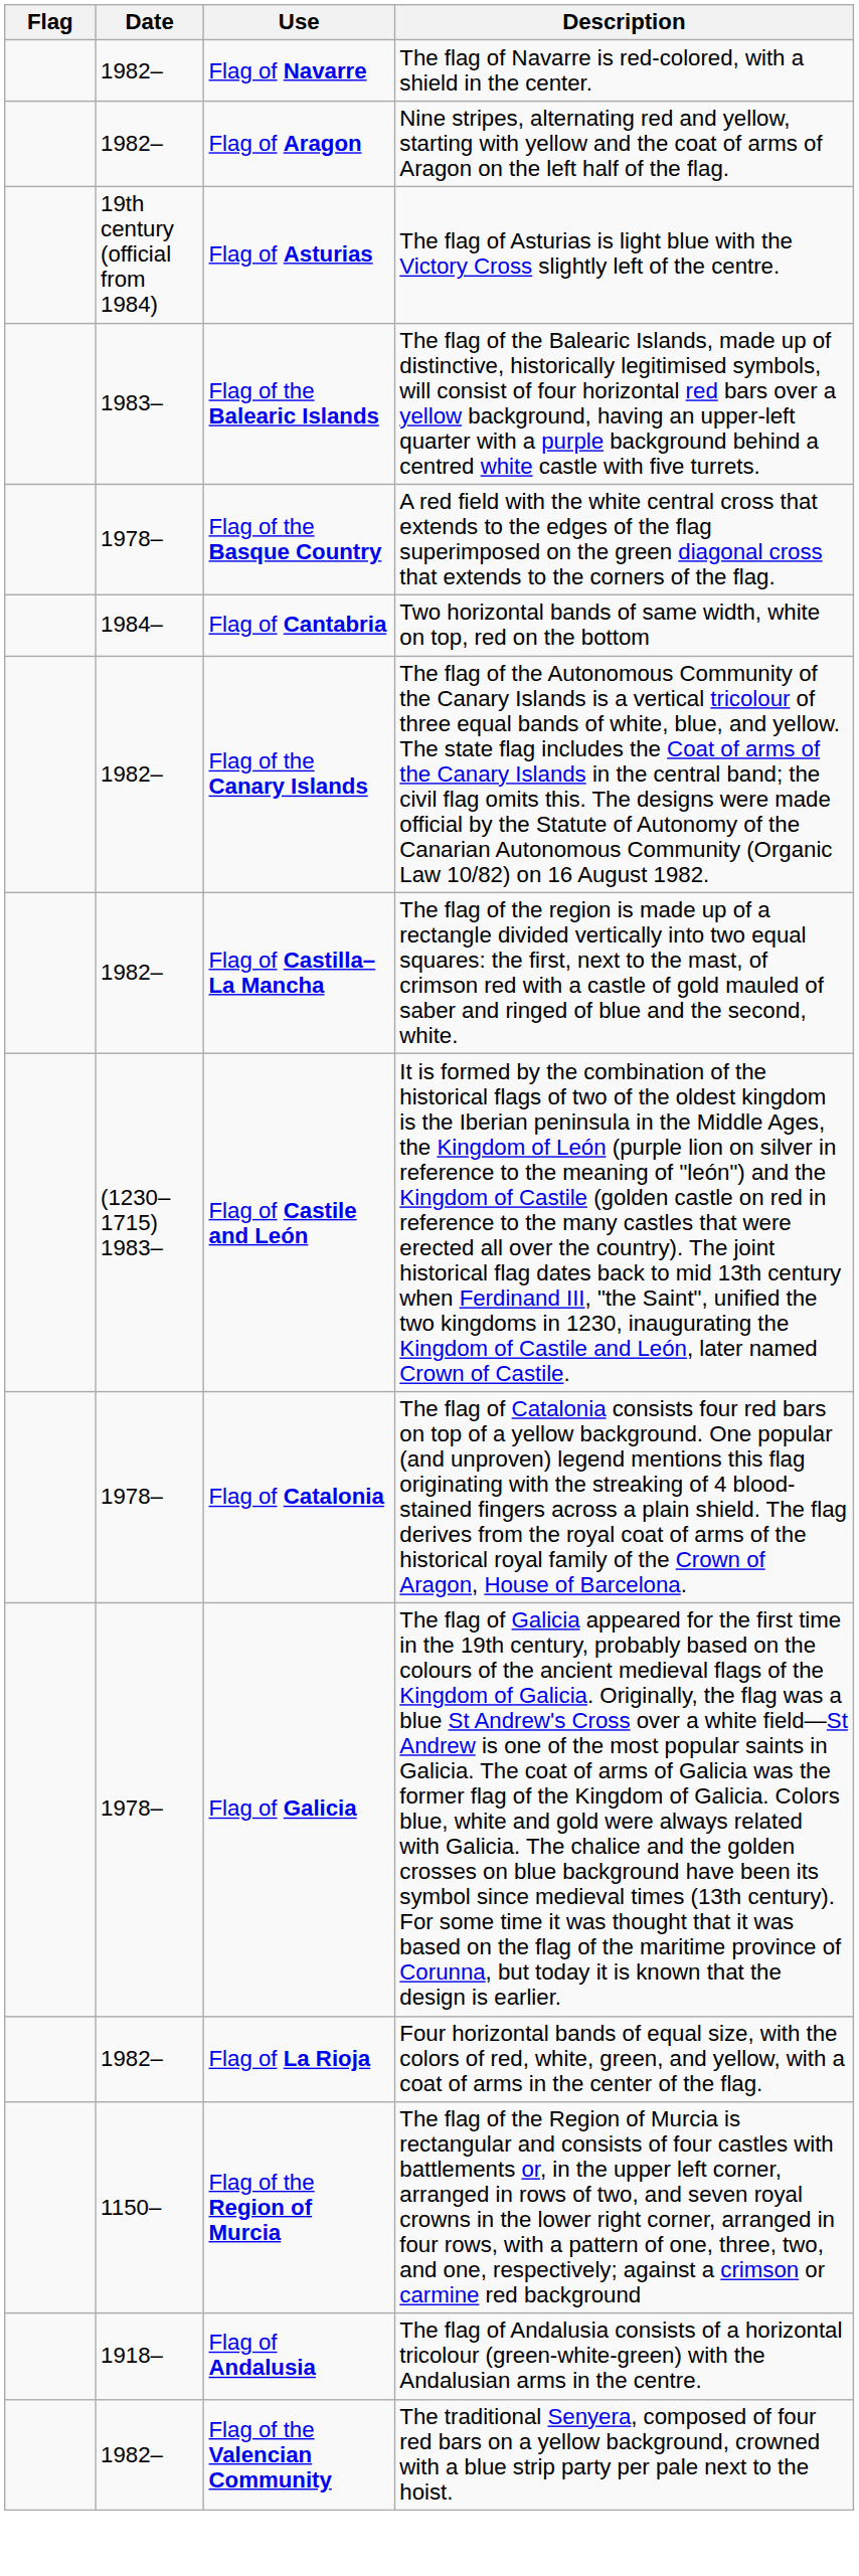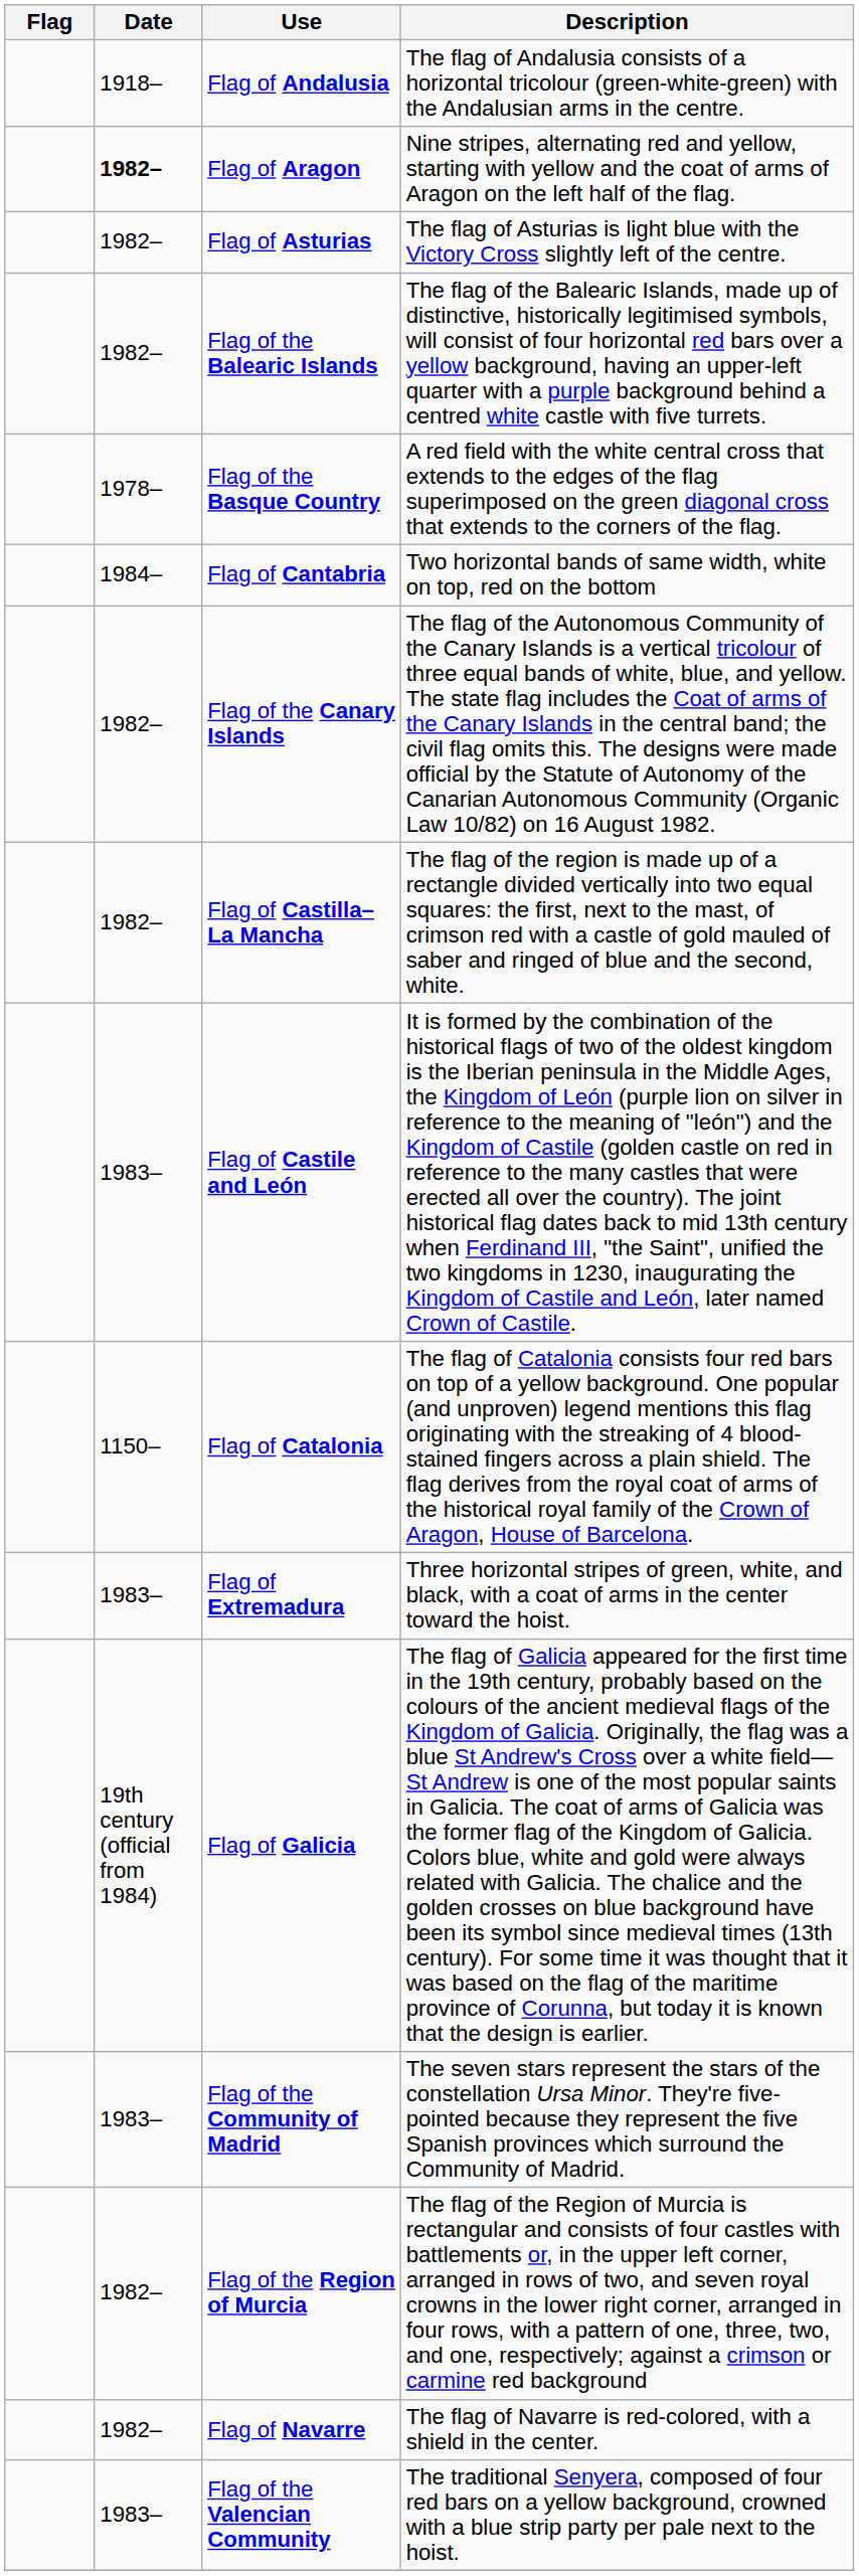 <table class="wikitable">
 <tr>
 <th style="width:100px;">Flag</th>
 <th style="width:100px;">Date</th>
 <th style="width:200px;">Use</th>
 <th style="width:700px;">Description</th>
 </tr>
 <tr>
 <td></td>
-<td>1982–</td>
-<td><a href='#'>Flag of</a> <strong><a href='#'>Navarre</a></strong></td>
-<td>The flag of Navarre is red-colored, with a shield in the center.</td>
+<td>1918–</td>
+<td><a href='#'>Flag of</a> <strong><a href='#'>Andalusia</a></strong></td>
+<td>The flag of Andalusia consists of a horizontal tricolour (green-white-green) with the Andalusian arms in the centre.</td>
 </tr>
 <tr>
 <td></td>
-<td>1982–</td>
+<td><strong>1982–</strong></td>
 <td><a href='#'>Flag of</a> <strong><a href='#'>Aragon</a></strong></td>
 <td>Nine stripes, alternating red and yellow, starting with yellow and the coat of arms of Aragon on the left half of the flag.</td>
 </tr>
 <tr>
 <td></td>
-<td>19th century (official from 1984)</td>
+<td>1982–</td>
 <td><a href='#'>Flag of</a> <strong><a href='#'>Asturias</a></strong></td>
 <td>The flag of Asturias is light blue with the <a href='#'>Victory Cross</a> slightly left of the centre.</td>
 </tr>
 <tr>
 <td></td>
-<td>1983–</td>
+<td>1982–</td>
 <td><a href='#'>Flag of the</a> <strong><a href='#'>Balearic Islands</a></strong></td>
 <td>The flag of the Balearic Islands, made up of distinctive, historically legitimised symbols, will consist of four horizontal <a href='#'>red</a> bars over a <a href='#'>yellow</a> background, having an upper-left quarter with a <a href='#'>purple</a> background behind a centred <a href='#'>white</a> castle with five turrets.</td>
 </tr>
 <tr>
 <td></td>
 <td>1978–</td>
 <td><a href='#'>Flag of the</a> <strong><a href='#'>Basque Country</a></strong></td>
 <td>A red field with the white central cross that extends to the edges of the flag superimposed on the green <a href='#'>diagonal cross</a> that extends to the corners of the flag.</td>
 </tr>
 <tr>
 <td></td>
 <td>1984–</td>
 <td><a href='#'>Flag of</a> <strong><a href='#'>Cantabria</a></strong></td>
 <td>Two horizontal bands of same width, white on top, red on the bottom</td>
 </tr>
 <tr>
 <td></td>
 <td>1982–</td>
 <td><a href='#'>Flag of the</a> <strong><a href='#'>Canary Islands</a></strong></td>
 <td>The flag of the Autonomous Community of the Canary Islands is a vertical <a href='#'>tricolour</a> of three equal bands of white, blue, and yellow. The state flag includes the <a href='#'>Coat of arms of the Canary Islands</a> in the central band; the civil flag omits this. The designs were made official by the Statute of Autonomy of the Canarian Autonomous Community (Organic Law 10/82) on 16 August 1982.</td>
 </tr>
 <tr>
 <td></td>
 <td>1982–</td>
 <td><a href='#'>Flag of</a> <strong><a href='#'>Castilla–La Mancha</a></strong></td>
 <td>The flag of the region is made up of a rectangle divided vertically into two equal squares: the first, next to the mast, of crimson red with a castle of gold mauled of saber and ringed of blue and the second, white.</td>
 </tr>
 <tr>
 <td></td>
-<td>(1230–1715)<br>1983–</td>
+<td>1983–</td>
 <td><a href='#'>Flag of</a> <strong><a href='#'>Castile and León</a></strong></td>
 <td>It is formed by the combination of the historical flags of two of the oldest kingdom is the Iberian peninsula in the Middle Ages, the <a href='#'>Kingdom of León</a> (purple lion on silver in reference to the meaning of "león") and the <a href='#'>Kingdom of Castile</a> (golden castle on red in reference to the many castles that were erected all over the country). The joint historical flag dates back to mid 13th century when <a href='#'>Ferdinand III</a>, "the Saint", unified the two kingdoms in 1230, inaugurating the <a href='#'>Kingdom of Castile and León</a>, later named <a href='#'>Crown of Castile</a>.</td>
 </tr>
 <tr>
 <td></td>
-<td>1978–</td>
+<td>1150–</td>
 <td><a href='#'>Flag of</a> <strong><a href='#'>Catalonia</a></strong></td>
 <td>The flag of <a href='#'>Catalonia</a> consists four red bars on top of a yellow background. One popular (and unproven) legend mentions this flag originating with the streaking of 4 blood-stained fingers across a plain shield. The flag derives from the royal coat of arms of the historical royal family of the <a href='#'>Crown of Aragon</a>, <a href='#'>House of Barcelona</a>.</td>
 </tr>
 <tr>
 <td></td>
-<td>1978–</td>
+<td>1983–</td>
+<td><a href='#'>Flag of</a> <strong><a href='#'>Extremadura</a></strong></td>
+<td>Three horizontal stripes of green, white, and black, with a coat of arms in the center toward the hoist.</td>
+</tr>
+<tr>
+<td></td>
+<td>19th century (official from 1984)</td>
 <td><a href='#'>Flag of</a> <strong><a href='#'>Galicia</a></strong></td>
 <td>The flag of <a href='#'>Galicia</a> appeared for the first time in the 19th century, probably based on the colours of the ancient medieval flags of the <a href='#'>Kingdom of Galicia</a>. Originally, the flag was a blue <a href='#'>St Andrew's Cross</a> over a white field—<a href='#'>St Andrew</a> is one of the most popular saints in Galicia. The coat of arms of Galicia was the former flag of the Kingdom of Galicia. Colors blue, white and gold were always related with Galicia. The chalice and the golden crosses on blue background have been its symbol since medieval times (13th century). For some time it was thought that it was based on the flag of the maritime province of <a href='#'>Corunna</a>, but today it is known that the design is earlier.</td>
 </tr>
 <tr>
 <td></td>
-<td>1982–</td>
-<td><a href='#'>Flag of</a> <strong><a href='#'>La Rioja</a></strong></td>
-<td>Four horizontal bands of equal size, with the colors of red, white, green, and yellow, with a coat of arms in the center of the flag.</td>
+<td>1983–</td>
+<td><a href='#'>Flag of the</a> <strong><a href='#'>Community of Madrid</a></strong></td>
+<td>The seven stars represent the stars of the constellation <em>Ursa Minor</em>. They're five-pointed because they represent the five Spanish provinces which surround the Community of Madrid.</td>
 </tr>
 <tr>
 <td></td>
-<td>1150–</td>
+<td>1982–</td>
 <td><a href='#'>Flag of the</a> <strong><a href='#'>Region of Murcia</a></strong></td>
 <td>The flag of the Region of Murcia is rectangular and consists of four castles with battlements <a href='#'>or</a>, in the upper left corner, arranged in rows of two, and seven royal crowns in the lower right corner, arranged in four rows, with a pattern of one, three, two, and one, respectively; against a <a href='#'>crimson</a> or <a href='#'>carmine</a> red background</td>
 </tr>
 <tr>
 <td></td>
-<td>1918–</td>
-<td><a href='#'>Flag of</a> <strong><a href='#'>Andalusia</a></strong></td>
-<td>The flag of Andalusia consists of a horizontal tricolour (green-white-green) with the Andalusian arms in the centre.</td>
+<td>1982–</td>
+<td><a href='#'>Flag of</a> <strong><a href='#'>Navarre</a></strong></td>
+<td>The flag of Navarre is red-colored, with a shield in the center.</td>
 </tr>
 <tr>
 <td></td>
-<td>1982–</td>
+<td>1983–</td>
 <td><a href='#'>Flag of the</a> <strong><a href='#'>Valencian Community</a></strong></td>
 <td>The traditional <a href='#'>Senyera</a>, composed of four red bars on a yellow background, crowned with a blue strip party per pale next to the hoist.</td>
 </tr>
 <tr>
 </tr>
 </table>
